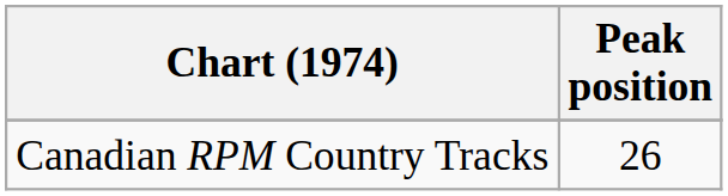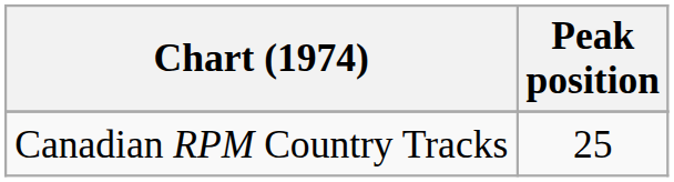 <table class="wikitable sortable">
 <tr>
 <th>Chart (1974)</th>
 <th>Peak<br>position</th>
 </tr>
 <tr>
 </tr>
 <tr>
 <td>Canadian <em>RPM</em> Country Tracks</td>
-<td align="center">26</td>
+<td align="center">25</td>
 </tr>
 </table>
